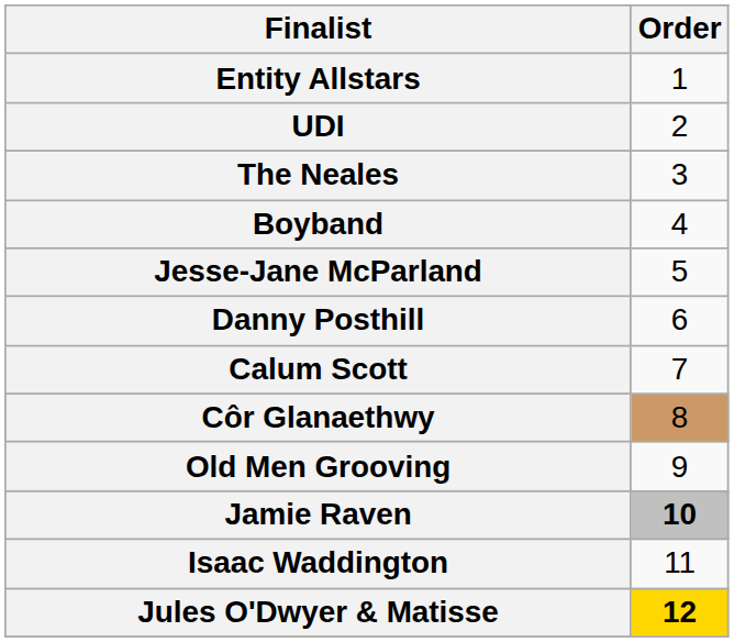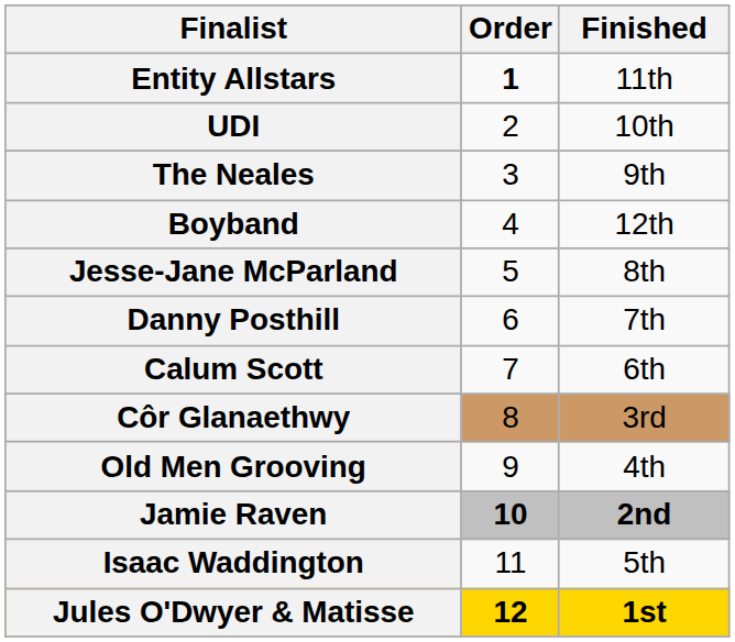 <table class="wikitable sortable plainrowheaders" style="text-align:center; width:30%;">
 <tr>
 <th " class="unsortable style="width:15em;">Finalist</th>
 <th data-sort-type="number" style="width:1em;">Order</th>
+<th data-sort-type="number">Finished </th>
 </tr>
 <tr>
 <th scope="row">Entity Allstars</th>
-<td>1</td>
+<td><strong>1</strong></td>
+<td>11th</td>
 </tr>
 <tr>
 <th scope="row">UDI</th>
 <td>2</td>
+<td>10th</td>
 </tr>
 <tr>
 <th scope="row">The Neales</th>
 <td>3</td>
+<td>9th</td>
 </tr>
 <tr>
 <th scope="row">Boyband</th>
 <td>4</td>
+<td>12th</td>
 </tr>
 <tr>
 <th scope="row">Jesse-Jane McParland</th>
 <td>5</td>
+<td>8th</td>
 </tr>
 <tr>
 <th scope="row">Danny Posthill</th>
 <td>6</td>
+<td>7th</td>
 </tr>
 <tr>
 <th scope="row">Calum Scott</th>
 <td>7</td>
+<td>6th</td>
 </tr>
 <tr bgcolor=#c96>
 <th scope="row">Côr Glanaethwy</th>
 <td>8</td>
+<td>3rd</td>
 </tr>
 <tr>
 <th scope="row">Old Men Grooving</th>
 <td>9</td>
+<td>4th</td>
 </tr>
 <tr bgcolor=silver>
 <th scope="row"><strong>Jamie Raven</strong></th>
 <td><strong>10</strong></td>
+<td><strong>2nd</strong></td>
 </tr>
 <tr>
 <th scope="row">Isaac Waddington</th>
 <td>11</td>
+<td>5th</td>
 </tr>
 <tr bgcolor=gold>
 <th scope="row"><strong>Jules O'Dwyer & Matisse</strong></th>
 <td><strong>12</strong></td>
+<td><strong>1st</strong></td>
 </tr>
 </table>
